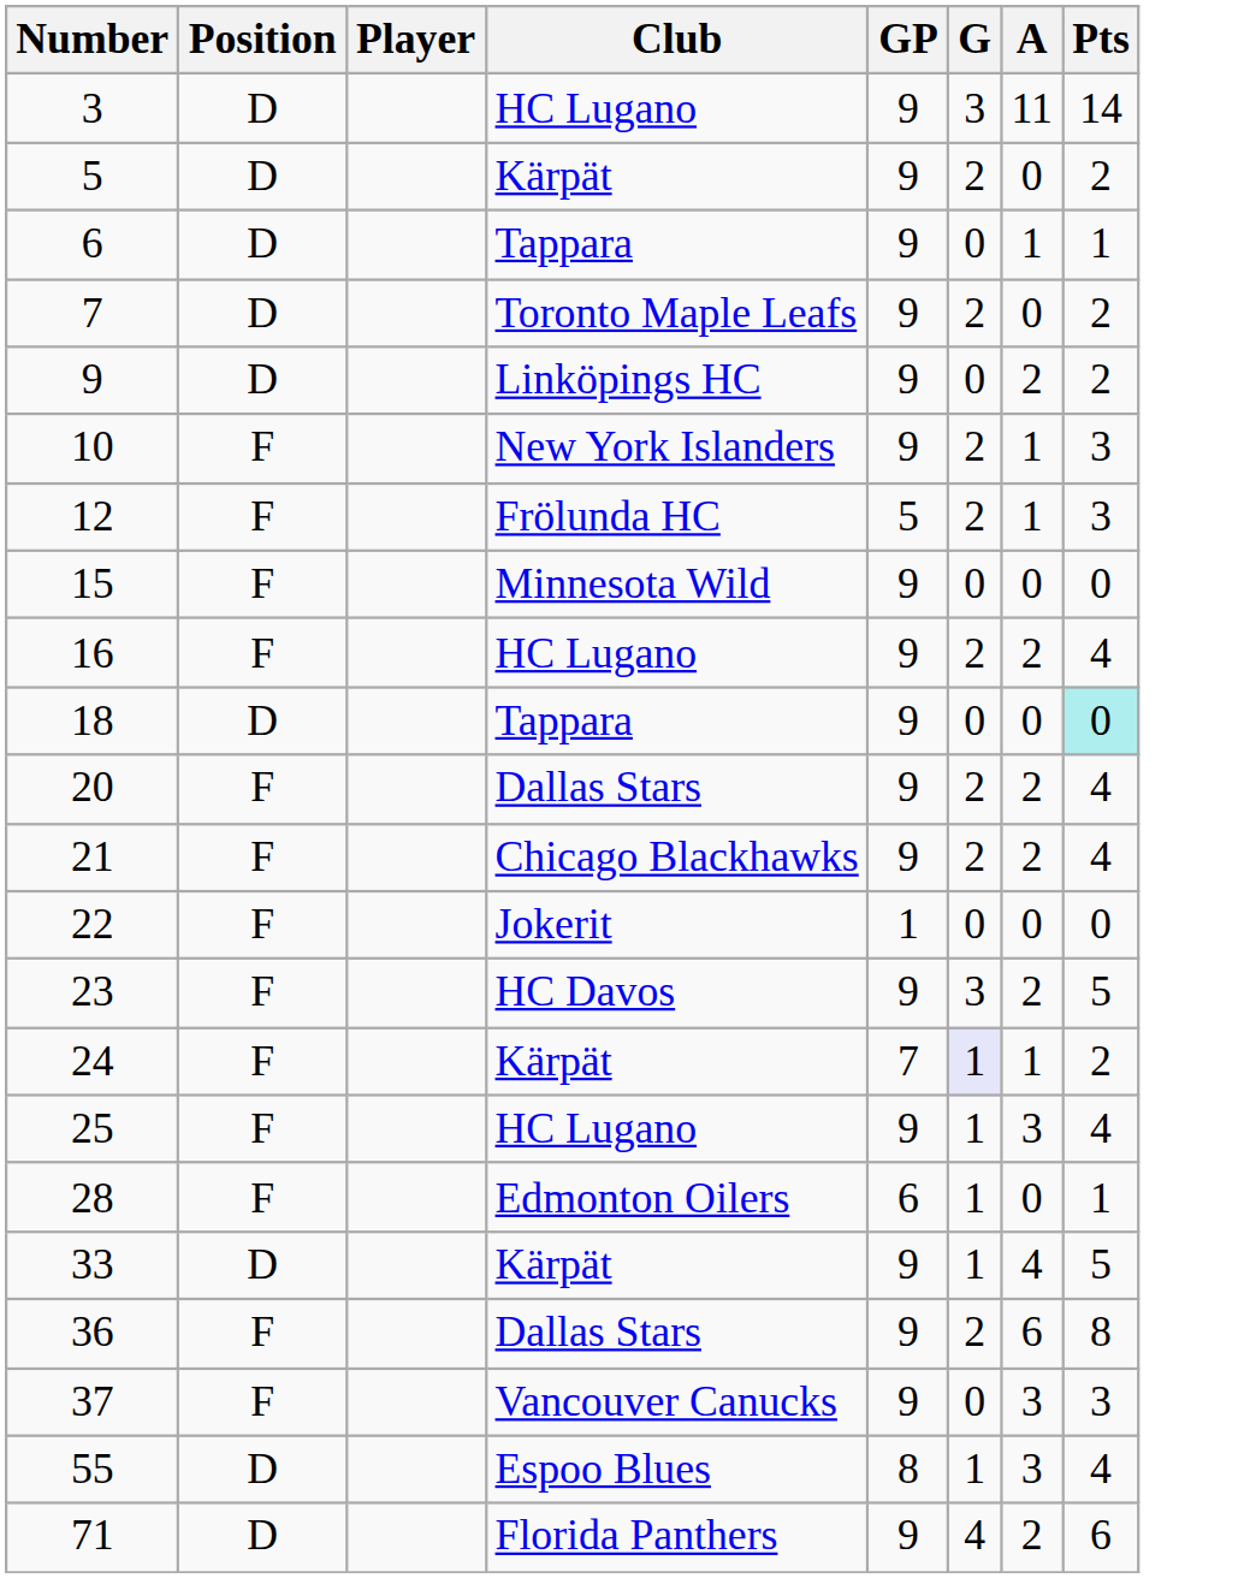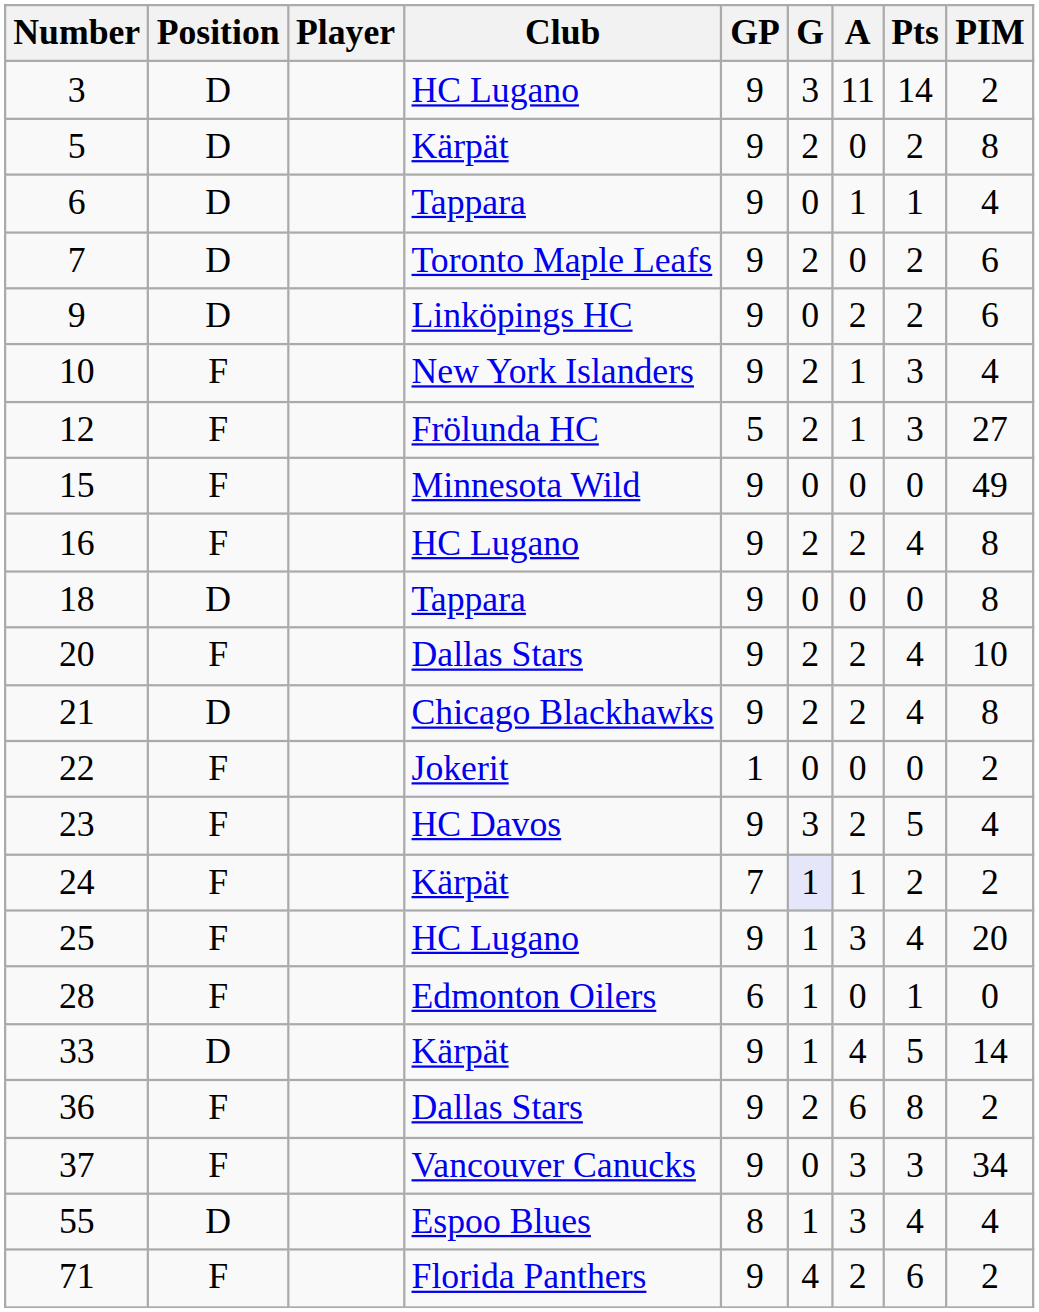 <table class="wikitable sortable" style="text-align:center; padding:4px; border-spacing=0;">
 <tr>
 <th>Number</th>
 <th>Position</th>
 <th>Player</th>
 <th>Club</th>
 <th>GP</th>
 <th>G</th>
 <th>A</th>
 <th>Pts</th>
+<th>PIM</th>
 </tr>
 <tr>
 <td>3</td>
 <td>D</td>
 <td align=left></td>
 <td align=left><a href='#'>HC Lugano</a></td>
 <td>9</td>
 <td>3</td>
 <td>11</td>
 <td>14</td>
+<td>2</td>
 </tr>
 <tr>
 <td>5</td>
 <td>D</td>
 <td align=left></td>
 <td align=left><a href='#'>Kärpät</a></td>
 <td>9</td>
 <td>2</td>
 <td>0</td>
 <td>2</td>
+<td>8</td>
 </tr>
 <tr>
 <td>6</td>
 <td>D</td>
 <td align=left></td>
 <td align=left><a href='#'>Tappara</a></td>
 <td>9</td>
 <td>0</td>
 <td>1</td>
 <td>1</td>
+<td>4</td>
 </tr>
 <tr>
 <td>7</td>
 <td>D</td>
 <td align=left></td>
 <td align=left><a href='#'>Toronto Maple Leafs</a></td>
 <td>9</td>
 <td>2</td>
 <td>0</td>
 <td>2</td>
+<td>6</td>
 </tr>
 <tr>
 <td>9</td>
 <td>D</td>
 <td align=left></td>
 <td align=left><a href='#'>Linköpings HC</a></td>
 <td>9</td>
 <td>0</td>
 <td>2</td>
 <td>2</td>
+<td>6</td>
 </tr>
 <tr>
 <td>10</td>
 <td>F</td>
 <td align=left></td>
 <td align=left><a href='#'>New York Islanders</a></td>
 <td>9</td>
 <td>2</td>
 <td>1</td>
 <td>3</td>
+<td>4</td>
 </tr>
 <tr>
 <td>12</td>
 <td>F</td>
 <td align=left></td>
 <td align=left><a href='#'>Frölunda HC</a></td>
 <td>5</td>
 <td>2</td>
 <td>1</td>
 <td>3</td>
+<td>27</td>
 </tr>
 <tr>
 <td>15</td>
 <td>F</td>
 <td align=left></td>
 <td align=left><a href='#'>Minnesota Wild</a></td>
 <td>9</td>
 <td>0</td>
 <td>0</td>
 <td>0</td>
+<td>49</td>
 </tr>
 <tr>
 <td>16</td>
 <td>F</td>
 <td align=left></td>
 <td align=left><a href='#'>HC Lugano</a></td>
 <td>9</td>
 <td>2</td>
 <td>2</td>
 <td>4</td>
+<td>8</td>
 </tr>
 <tr>
 <td>18</td>
 <td>D</td>
 <td align=left></td>
 <td align=left><a href='#'>Tappara</a></td>
 <td>9</td>
 <td>0</td>
 <td>0</td>
-<td style="background: paleturquoise;">0</td>
+<td>0</td>
+<td>8</td>
 </tr>
 <tr>
 <td>20</td>
 <td>F</td>
 <td align=left></td>
 <td align=left><a href='#'>Dallas Stars</a></td>
 <td>9</td>
 <td>2</td>
 <td>2</td>
 <td>4</td>
+<td>10</td>
 </tr>
 <tr>
 <td>21</td>
-<td>F</td>
+<td>D</td>
 <td align=left></td>
 <td align=left><a href='#'>Chicago Blackhawks</a></td>
 <td>9</td>
 <td>2</td>
 <td>2</td>
 <td>4</td>
+<td>8</td>
 </tr>
 <tr>
 <td>22</td>
 <td>F</td>
 <td align=left></td>
 <td align=left><a href='#'>Jokerit</a></td>
 <td>1</td>
 <td>0</td>
 <td>0</td>
 <td>0</td>
+<td>2</td>
 </tr>
 <tr>
 <td>23</td>
 <td>F</td>
 <td align=left></td>
 <td align=left><a href='#'>HC Davos</a></td>
 <td>9</td>
 <td>3</td>
 <td>2</td>
 <td>5</td>
+<td>4</td>
 </tr>
 <tr>
 <td>24</td>
 <td>F</td>
 <td align=left></td>
 <td align=left><a href='#'>Kärpät</a></td>
 <td>7</td>
 <td style="background: lavender;">1</td>
 <td>1</td>
+<td>2</td>
 <td>2</td>
 </tr>
 <tr>
 <td>25</td>
 <td>F</td>
 <td align=left></td>
 <td align=left><a href='#'>HC Lugano</a></td>
 <td>9</td>
 <td>1</td>
 <td>3</td>
 <td>4</td>
+<td>20</td>
 </tr>
 <tr>
 <td>28</td>
 <td>F</td>
 <td align=left></td>
 <td align=left><a href='#'>Edmonton Oilers</a></td>
 <td>6</td>
 <td>1</td>
 <td>0</td>
 <td>1</td>
+<td>0</td>
 </tr>
 <tr>
 <td>33</td>
 <td>D</td>
 <td align=left></td>
 <td align=left><a href='#'>Kärpät</a></td>
 <td>9</td>
 <td>1</td>
 <td>4</td>
 <td>5</td>
+<td>14</td>
 </tr>
 <tr>
 <td>36</td>
 <td>F</td>
 <td align=left></td>
 <td align=left><a href='#'>Dallas Stars</a></td>
 <td>9</td>
 <td>2</td>
 <td>6</td>
 <td>8</td>
+<td>2</td>
 </tr>
 <tr>
 <td>37</td>
 <td>F</td>
 <td align=left></td>
 <td align=left><a href='#'>Vancouver Canucks</a></td>
 <td>9</td>
 <td>0</td>
 <td>3</td>
 <td>3</td>
+<td>34</td>
 </tr>
 <tr>
 <td>55</td>
 <td>D</td>
 <td align=left></td>
 <td align=left><a href='#'>Espoo Blues</a></td>
 <td>8</td>
 <td>1</td>
 <td>3</td>
 <td>4</td>
+<td>4</td>
 </tr>
 <tr>
 <td>71</td>
-<td>D</td>
+<td>F</td>
 <td align=left></td>
 <td align=left><a href='#'>Florida Panthers</a></td>
 <td>9</td>
 <td>4</td>
 <td>2</td>
 <td>6</td>
+<td>2</td>
 </tr>
 </table>
